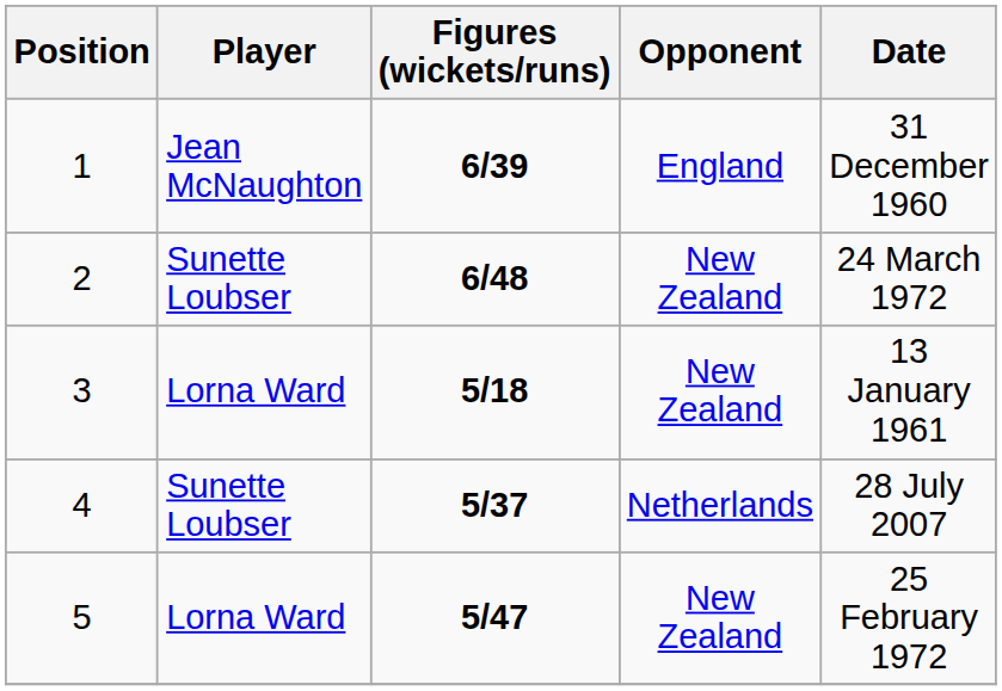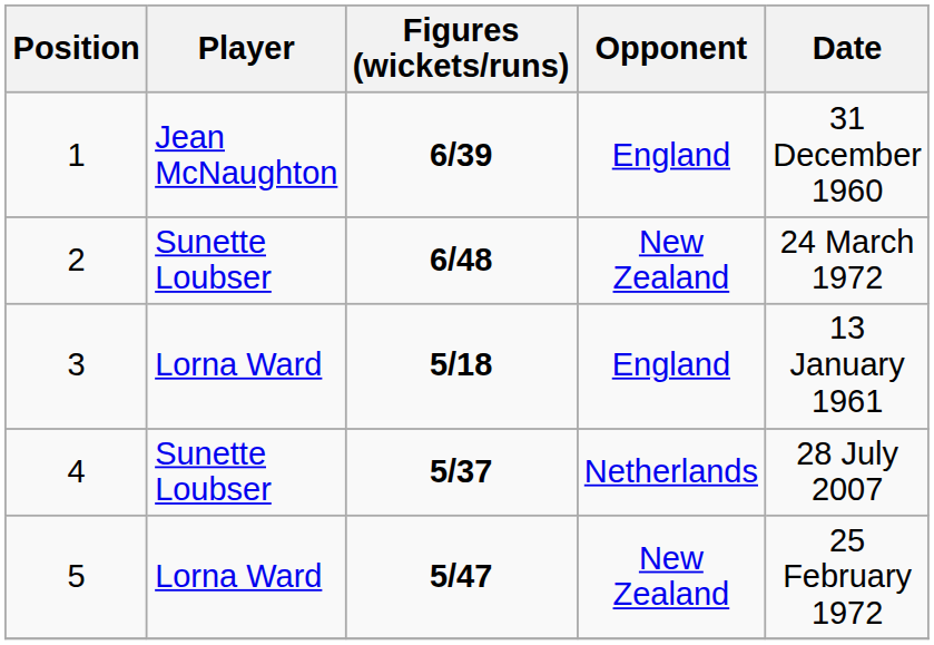 <table class="wikitable" style="text-align: center; width:55%">
 <tr>
 <th>Position</th>
 <th>Player</th>
 <th>Figures<br>(wickets/runs)</th>
 <th>Opponent</th>
 <th>Date</th>
 </tr>
 <tr>
 <td>1</td>
 <td align="left"><a href='#'>Jean McNaughton</a></td>
 <td><strong>6/39</strong></td>
 <td><a href='#'>England</a></td>
 <td>31 December 1960</td>
 </tr>
 <tr>
 <td>2</td>
 <td align="left"><a href='#'>Sunette Loubser</a></td>
 <td><strong>6/48</strong></td>
 <td><a href='#'>New Zealand</a></td>
 <td>24 March 1972</td>
 </tr>
 <tr>
 <td>3</td>
 <td align="left"><a href='#'>Lorna Ward</a></td>
 <td><strong>5/18</strong></td>
-<td><a href='#'>New Zealand</a></td>
+<td><a href='#'>England</a></td>
 <td>13 January 1961</td>
 </tr>
 <tr>
 <td>4</td>
 <td align="left"><a href='#'>Sunette Loubser</a></td>
 <td><strong>5/37</strong></td>
 <td><a href='#'>Netherlands</a></td>
 <td>28 July 2007</td>
 </tr>
 <tr>
 <td>5</td>
 <td align="left"><a href='#'>Lorna Ward</a></td>
 <td><strong>5/47</strong></td>
 <td><a href='#'>New Zealand</a></td>
 <td>25 February 1972</td>
 </tr>
 <tr>
 </tr>
 </table>
